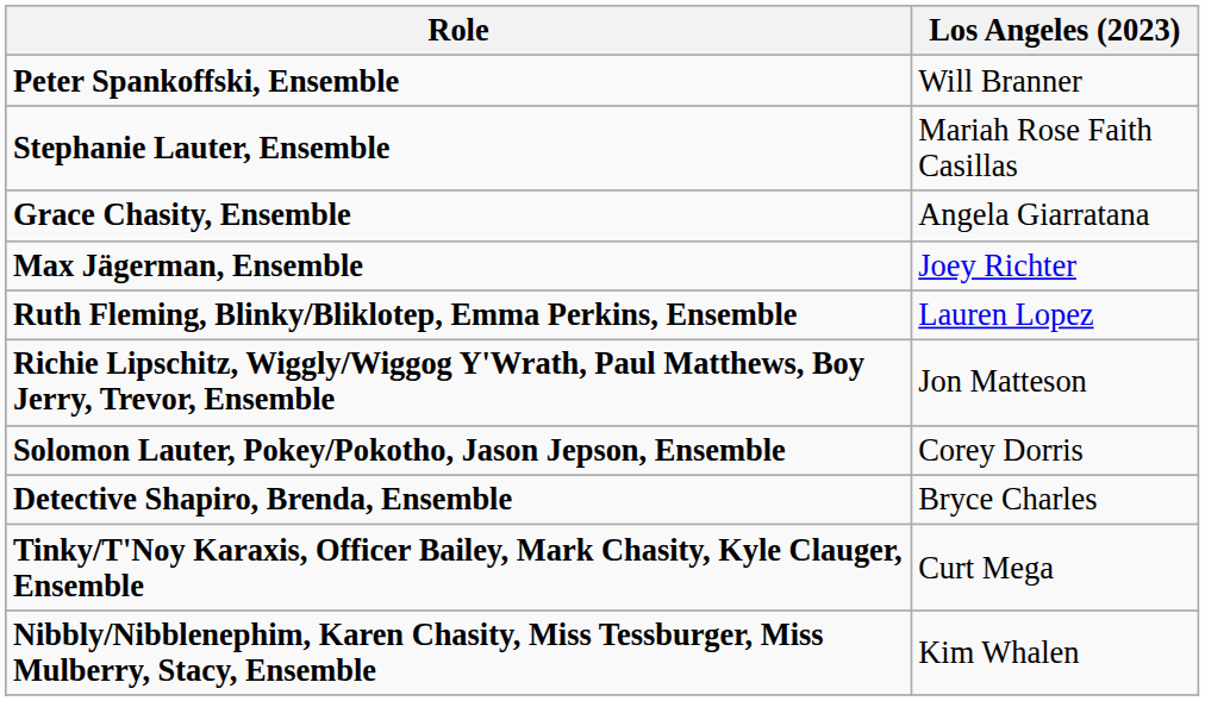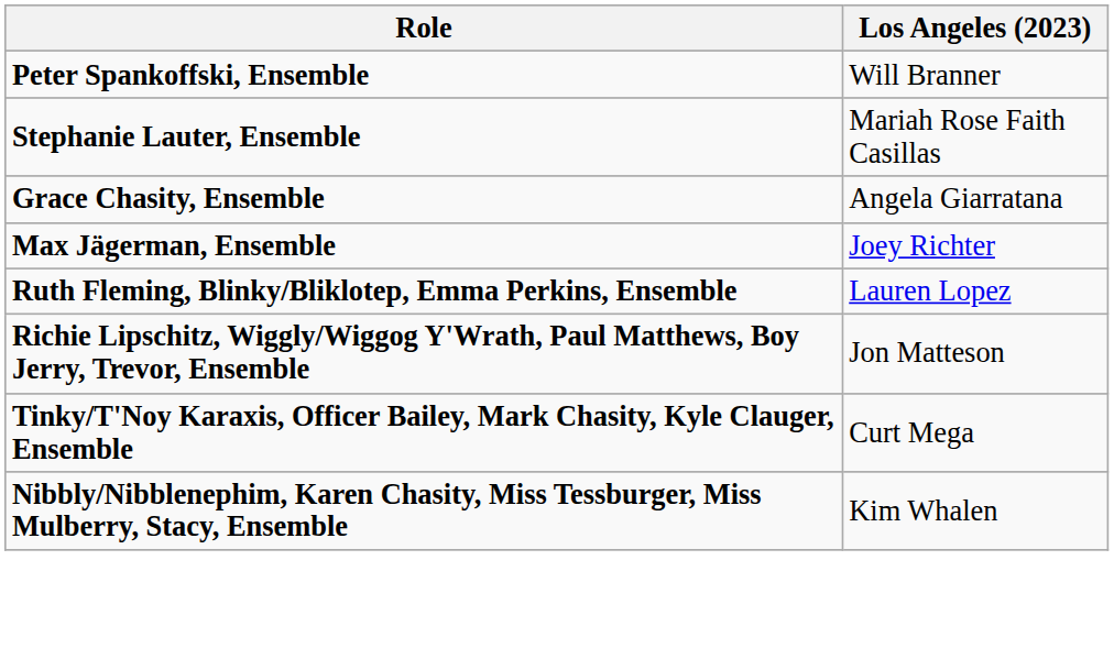 <table class="wikitable">
 <tr>
 <th>Role</th>
 <th>Los Angeles (2023)</th>
 </tr>
 <tr>
 <td><strong>Peter Spankoffski, Ensemble</strong></td>
 <td>Will Branner</td>
 </tr>
 <tr>
 <td><strong>Stephanie Lauter, Ensemble</strong></td>
 <td>Mariah Rose Faith Casillas</td>
 </tr>
 <tr>
 <td><strong>Grace Chasity, Ensemble</strong></td>
 <td>Angela Giarratana</td>
 </tr>
 <tr>
 <td><strong>Max Jägerman, Ensemble</strong></td>
 <td><a href='#'>Joey Richter</a></td>
 </tr>
 <tr>
 <td><strong>Ruth Fleming, Blinky/Bliklotep, Emma Perkins, Ensemble</strong></td>
 <td><a href='#'>Lauren Lopez</a></td>
 </tr>
 <tr>
 <td><strong>Richie Lipschitz, Wiggly/Wiggog Y'Wrath, Paul Matthews, Boy Jerry, Trevor, Ensemble</strong></td>
 <td>Jon Matteson</td>
 </tr>
 <tr>
-<td><strong>Solomon Lauter, Pokey/Pokotho, Jason Jepson, Ensemble</strong></td>
-<td>Corey Dorris</td>
-</tr>
-<tr>
-<td><strong>Detective Shapiro, Brenda, Ensemble</strong></td>
-<td>Bryce Charles</td>
-</tr>
-<tr>
 <td><strong>Tinky/T'Noy Karaxis, Officer Bailey, Mark Chasity, Kyle Clauger, Ensemble</strong></td>
 <td>Curt Mega</td>
 </tr>
 <tr>
 <td><strong>Nibbly/Nibblenephim, Karen Chasity, Miss Tessburger, Miss Mulberry, Stacy, Ensemble</strong></td>
 <td>Kim Whalen</td>
 </tr>
 </table>
